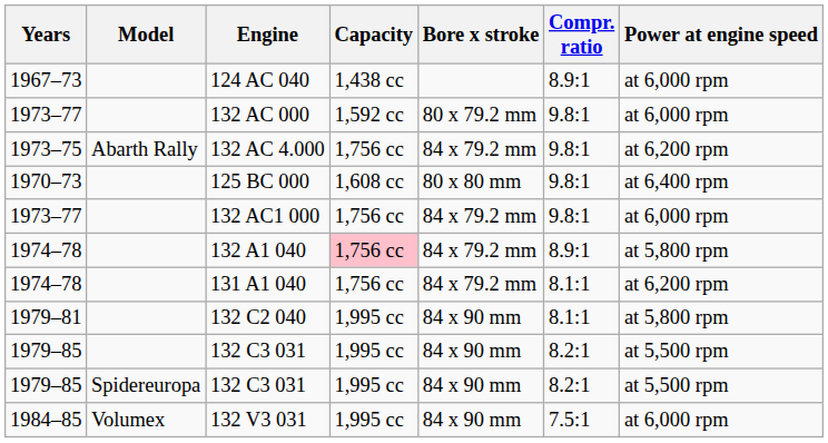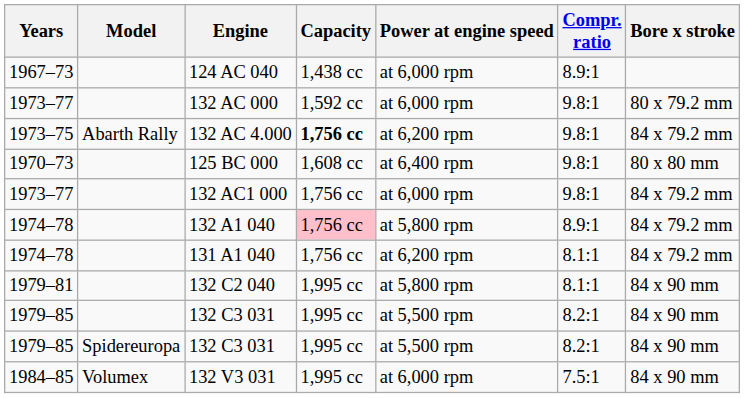 <table class="wikitable sortable" style="font-size:90%;">
 <tr>
 <th>Years</th>
 <th class="unsortable">Model</th>
 <th>Engine</th>
 <th>Capacity</th>
+<th>Power at engine speed</th>
+<th style="line-height:1.2em;"><a href='#'>Compr.<br>ratio</a></th>
 <th style="line-height:1.2em;">Bore  x  stroke<br></th>
-<th style="line-height:1.2em;"><a href='#'>Compr.<br>ratio</a></th>
-<th>Power at engine speed</th>
 </tr>
 <tr>
 <td>1967–73</td>
 <td></td>
 <td>124 AC 040</td>
 <td>1,438 cc</td>
+<td> at 6,000 rpm</td>
+<td>8.9:1</td>
 <td></td>
-<td>8.9:1</td>
-<td> at 6,000 rpm</td>
 </tr>
 <tr>
 <td>1973–77</td>
 <td></td>
 <td>132 AC 000</td>
 <td>1,592 cc</td>
+<td> at 6,000 rpm</td>
+<td>9.8:1</td>
 <td>80 x 79.2 mm</td>
-<td>9.8:1</td>
-<td> at 6,000 rpm</td>
 </tr>
 <tr>
 <td>1973–75</td>
 <td>Abarth Rally</td>
 <td>132 AC 4.000</td>
-<td>1,756 cc</td>
+<td><strong>1,756 cc</strong></td>
+<td> at 6,200 rpm</td>
+<td>9.8:1</td>
 <td>84 x 79.2 mm</td>
-<td>9.8:1</td>
-<td> at 6,200 rpm</td>
 </tr>
 <tr>
 <td>1970–73</td>
 <td></td>
 <td>125 BC 000</td>
 <td>1,608 cc</td>
+<td> at 6,400 rpm</td>
+<td>9.8:1</td>
 <td>80 x 80 mm</td>
-<td>9.8:1</td>
-<td> at 6,400 rpm</td>
 </tr>
 <tr>
 <td>1973–77</td>
 <td></td>
 <td>132 AC1 000</td>
 <td>1,756 cc</td>
+<td> at 6,000 rpm</td>
+<td>9.8:1</td>
 <td>84 x 79.2 mm</td>
-<td>9.8:1</td>
-<td> at 6,000 rpm</td>
 </tr>
 <tr>
 <td>1974–78</td>
 <td></td>
 <td>132 A1 040</td>
 <td style="background: pink;">1,756 cc</td>
+<td> at 5,800 rpm</td>
+<td>8.9:1</td>
 <td>84 x 79.2 mm</td>
-<td>8.9:1</td>
-<td> at 5,800 rpm</td>
 </tr>
 <tr>
 <td>1974–78</td>
 <td></td>
 <td>131 A1 040</td>
 <td>1,756 cc</td>
+<td> at 6,200 rpm</td>
+<td>8.1:1</td>
 <td>84 x 79.2 mm</td>
-<td>8.1:1</td>
-<td> at 6,200 rpm</td>
 </tr>
 <tr>
 <td>1979–81</td>
 <td></td>
 <td>132 C2 040</td>
 <td>1,995 cc</td>
+<td> at 5,800 rpm</td>
+<td>8.1:1</td>
 <td>84 x 90 mm</td>
-<td>8.1:1</td>
-<td> at 5,800 rpm</td>
 </tr>
 <tr>
 <td>1979–85</td>
 <td></td>
 <td>132 C3 031</td>
 <td>1,995 cc</td>
+<td> at 5,500 rpm</td>
+<td>8.2:1</td>
 <td>84 x 90 mm</td>
-<td>8.2:1</td>
-<td> at 5,500 rpm</td>
 </tr>
 <tr>
 <td>1979–85</td>
 <td>Spidereuropa</td>
 <td>132 C3 031</td>
 <td>1,995 cc</td>
+<td> at 5,500 rpm</td>
+<td>8.2:1</td>
 <td>84 x 90 mm</td>
-<td>8.2:1</td>
-<td> at 5,500 rpm</td>
 </tr>
 <tr>
 <td>1984–85</td>
 <td>Volumex</td>
 <td>132 V3 031</td>
 <td>1,995 cc</td>
+<td> at 6,000 rpm</td>
+<td>7.5:1</td>
 <td>84 x 90 mm</td>
-<td>7.5:1</td>
-<td> at 6,000 rpm</td>
 </tr>
 </table>
